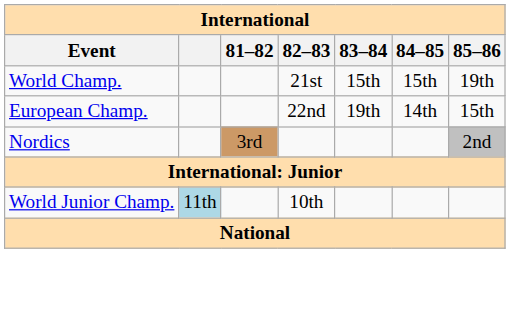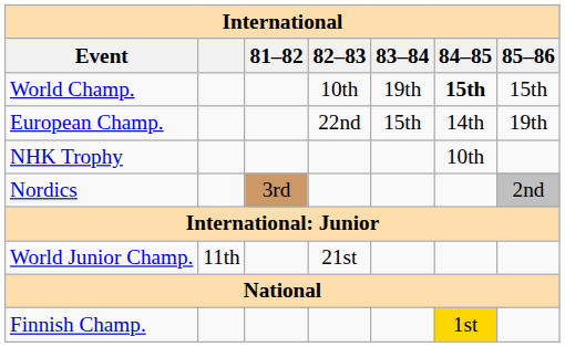 <table class="wikitable" style="text-align:center">
 <tr>
 <th style="background-color: #ffdead; " colspan=7 align=center>International</th>
 </tr>
 <tr>
 <th>Event</th>
 <th></th>
 <th>81–82</th>
 <th>82–83</th>
 <th>83–84</th>
 <th>84–85</th>
 <th>85–86</th>
 </tr>
 <tr>
 <td align=left><a href='#'>World Champ.</a></td>
 <td></td>
 <td></td>
-<td>21st</td>
+<td>10th</td>
+<td>19th</td>
+<td><strong>15th</strong></td>
 <td>15th</td>
-<td>15th</td>
-<td>19th</td>
 </tr>
 <tr>
 <td align=left><a href='#'>European Champ.</a></td>
 <td></td>
 <td></td>
 <td>22nd</td>
+<td>15th</td>
+<td>14th</td>
 <td>19th</td>
-<td>14th</td>
-<td>15th</td>
+</tr>
+<tr>
+<td align=left><a href='#'>NHK Trophy</a></td>
+<td></td>
+<td></td>
+<td></td>
+<td></td>
+<td>10th</td>
+<td></td>
 </tr>
 <tr>
 <td align=left><a href='#'>Nordics</a></td>
 <td></td>
 <td bgcolor=cc9966>3rd</td>
 <td></td>
 <td></td>
 <td></td>
 <td bgcolor=silver>2nd</td>
 </tr>
 <tr>
 <th style="background-color: #ffdead; " colspan=7 align=center>International: Junior</th>
 </tr>
 <tr>
 <td align=left><a href='#'>World Junior Champ.</a></td>
-<td style="background: lightblue;">11th</td>
+<td>11th</td>
 <td></td>
-<td>10th</td>
+<td>21st</td>
 <td></td>
 <td></td>
 <td></td>
 </tr>
 <tr>
 <th style="background-color: #ffdead; " colspan=7 align=center>National</th>
 </tr>
+<tr>
+<td align=left><a href='#'>Finnish Champ.</a></td>
+<td></td>
+<td></td>
+<td></td>
+<td></td>
+<td bgcolor=gold>1st</td>
+<td></td>
+</tr>
 </table>
